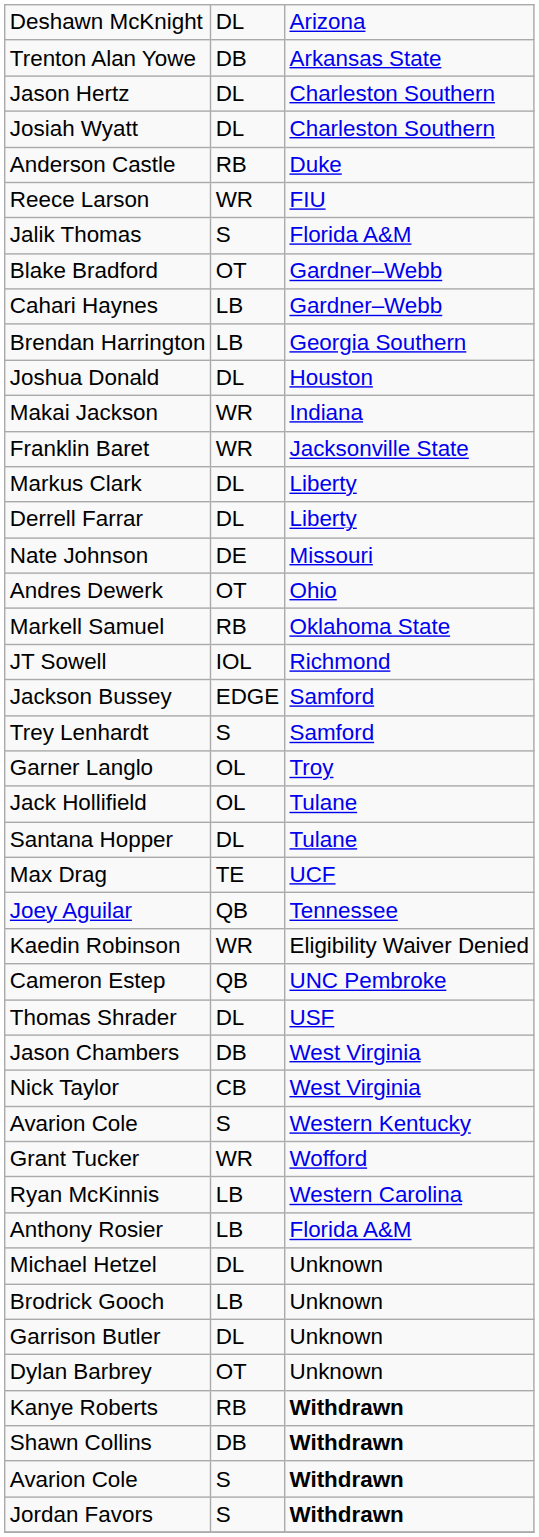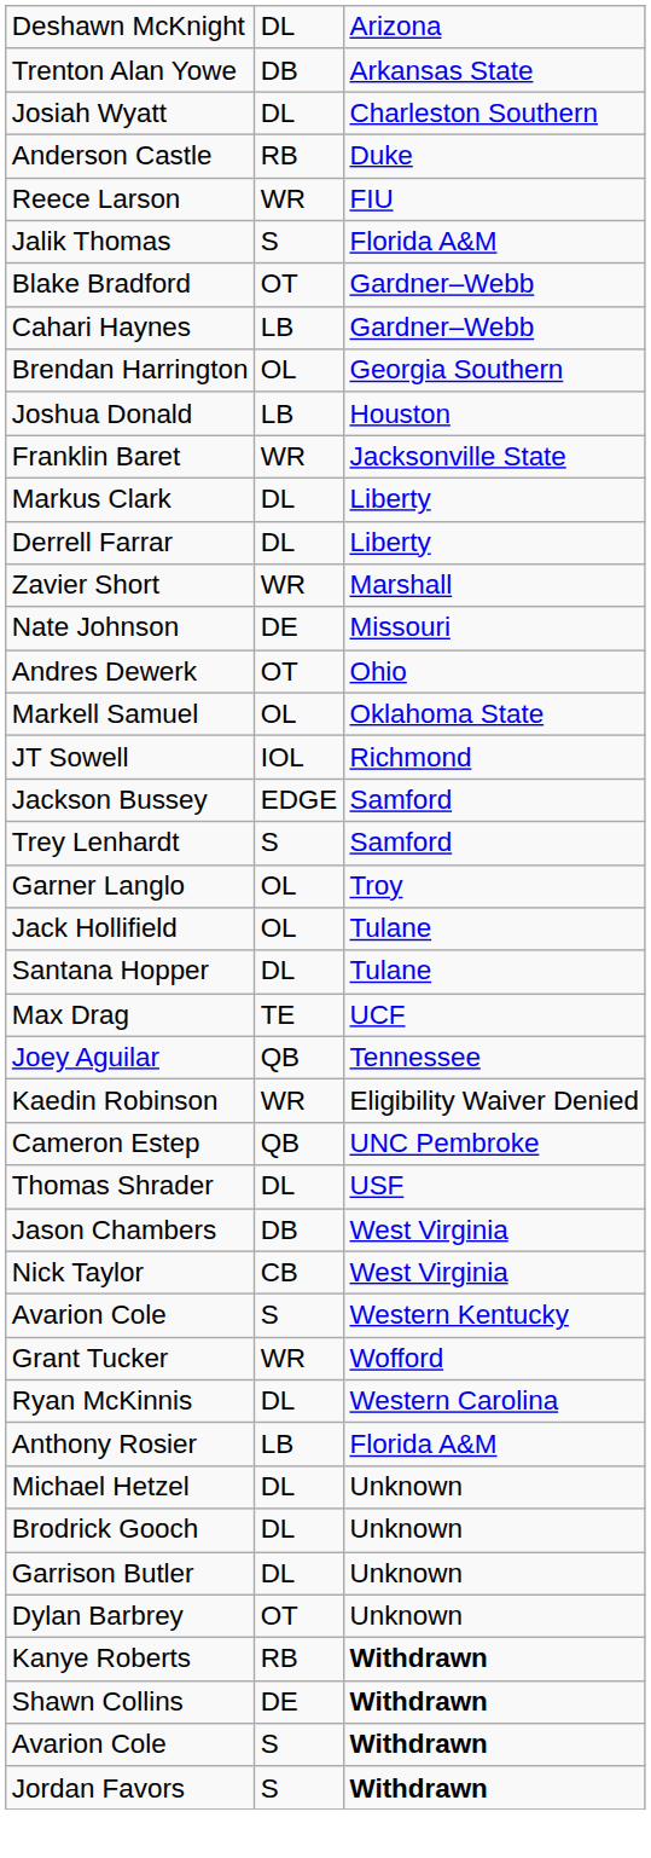 <table class="wikitable">
 <tr>
 <td>Deshawn McKnight</td>
 <td>DL</td>
 <td><a href='#'>Arizona</a></td>
 </tr>
 <tr>
 <td>Trenton Alan Yowe</td>
 <td>DB</td>
 <td><a href='#'>Arkansas State</a></td>
-</tr>
-<tr>
-<td>Jason Hertz</td>
-<td>DL</td>
-<td><a href='#'>Charleston Southern</a></td>
 </tr>
 <tr>
 <td>Josiah Wyatt</td>
 <td>DL</td>
 <td><a href='#'>Charleston Southern</a></td>
 </tr>
 <tr>
 <td>Anderson Castle</td>
 <td>RB</td>
 <td><a href='#'>Duke</a></td>
 </tr>
 <tr>
 <td>Reece Larson</td>
 <td>WR</td>
 <td><a href='#'>FIU</a></td>
 </tr>
 <tr>
 <td>Jalik Thomas</td>
 <td>S</td>
 <td><a href='#'>Florida A&M</a></td>
 </tr>
 <tr>
 <td>Blake Bradford</td>
 <td>OT</td>
 <td><a href='#'>Gardner–Webb</a></td>
 </tr>
 <tr>
 <td>Cahari Haynes</td>
 <td>LB</td>
 <td><a href='#'>Gardner–Webb</a></td>
 </tr>
 <tr>
 <td>Brendan Harrington</td>
-<td>LB</td>
+<td>OL</td>
 <td><a href='#'>Georgia Southern</a></td>
 </tr>
 <tr>
 <td>Joshua Donald</td>
-<td>DL</td>
+<td>LB</td>
 <td><a href='#'>Houston</a></td>
-</tr>
-<tr>
-<td>Makai Jackson</td>
-<td>WR</td>
-<td><a href='#'>Indiana</a></td>
 </tr>
 <tr>
 <td>Franklin Baret</td>
 <td>WR</td>
 <td><a href='#'>Jacksonville State</a></td>
 </tr>
 <tr>
 <td>Markus Clark</td>
 <td>DL</td>
 <td><a href='#'>Liberty</a></td>
 </tr>
 <tr>
 <td>Derrell Farrar</td>
 <td>DL</td>
 <td><a href='#'>Liberty</a></td>
 </tr>
 <tr>
+<td>Zavier Short</td>
+<td>WR</td>
+<td><a href='#'>Marshall</a></td>
+</tr>
+<tr>
 <td>Nate Johnson</td>
 <td>DE</td>
 <td><a href='#'>Missouri</a></td>
 </tr>
 <tr>
 <td>Andres Dewerk</td>
 <td>OT</td>
 <td><a href='#'>Ohio</a></td>
 </tr>
 <tr>
 <td>Markell Samuel</td>
-<td>RB</td>
+<td>OL</td>
 <td><a href='#'>Oklahoma State</a></td>
 </tr>
 <tr>
 <td>JT Sowell</td>
 <td>IOL</td>
 <td><a href='#'>Richmond</a></td>
 </tr>
 <tr>
 <td>Jackson Bussey</td>
 <td>EDGE</td>
 <td><a href='#'>Samford</a></td>
 </tr>
 <tr>
 <td>Trey Lenhardt</td>
 <td>S</td>
 <td><a href='#'>Samford</a></td>
 </tr>
 <tr>
 <td>Garner Langlo</td>
 <td>OL</td>
 <td><a href='#'>Troy</a></td>
 </tr>
 <tr>
 <td>Jack Hollifield</td>
 <td>OL</td>
 <td><a href='#'>Tulane</a></td>
 </tr>
 <tr>
 <td>Santana Hopper</td>
 <td>DL</td>
 <td><a href='#'>Tulane</a></td>
 </tr>
 <tr>
 <td>Max Drag</td>
 <td>TE</td>
 <td><a href='#'>UCF</a></td>
 </tr>
 <tr>
 <td><a href='#'>Joey Aguilar</a></td>
 <td>QB</td>
 <td><a href='#'>Tennessee</a></td>
 </tr>
 <tr>
 <td>Kaedin Robinson</td>
 <td>WR</td>
 <td>Eligibility Waiver Denied</td>
 </tr>
 <tr>
 <td>Cameron Estep</td>
 <td>QB</td>
 <td><a href='#'>UNC Pembroke</a></td>
 </tr>
 <tr>
 <td>Thomas Shrader</td>
 <td>DL</td>
 <td><a href='#'>USF</a></td>
 </tr>
 <tr>
 <td>Jason Chambers</td>
 <td>DB</td>
 <td><a href='#'>West Virginia</a></td>
 </tr>
 <tr>
 <td>Nick Taylor</td>
 <td>CB</td>
 <td><a href='#'>West Virginia</a></td>
 </tr>
 <tr>
 <td>Avarion Cole</td>
 <td>S</td>
 <td><a href='#'>Western Kentucky</a></td>
 </tr>
 <tr>
 <td>Grant Tucker</td>
 <td>WR</td>
 <td><a href='#'>Wofford</a></td>
 </tr>
 <tr>
 <td>Ryan McKinnis</td>
-<td>LB</td>
+<td>DL</td>
 <td><a href='#'>Western Carolina</a></td>
 </tr>
 <tr>
 <td>Anthony Rosier</td>
 <td>LB</td>
 <td><a href='#'>Florida A&M</a></td>
 </tr>
 <tr>
 <td>Michael Hetzel</td>
 <td>DL</td>
 <td>Unknown</td>
 </tr>
 <tr>
 <td>Brodrick Gooch</td>
-<td>LB</td>
+<td>DL</td>
 <td>Unknown</td>
 </tr>
 <tr>
 <td>Garrison Butler</td>
 <td>DL</td>
 <td>Unknown</td>
 </tr>
 <tr>
 <td>Dylan Barbrey</td>
 <td>OT</td>
 <td>Unknown</td>
 </tr>
 <tr>
 <td>Kanye Roberts</td>
 <td>RB</td>
 <td><strong>Withdrawn</strong></td>
 </tr>
 <tr>
 <td>Shawn Collins</td>
-<td>DB</td>
+<td>DE</td>
 <td><strong>Withdrawn</strong></td>
 </tr>
 <tr>
 <td>Avarion Cole</td>
 <td>S</td>
 <td><strong>Withdrawn</strong></td>
 </tr>
 <tr>
 <td>Jordan Favors</td>
 <td>S</td>
 <td><strong>Withdrawn</strong></td>
 </tr>
 <tr>
 </tr>
 </table>
